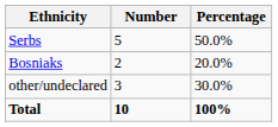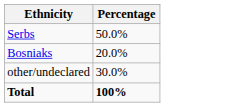 <table class="wikitable">
 <tr>
 <th width="100px">Ethnicity</th>
-<th width="80px">Number</th>
 <th width="80px">Percentage</th>
 </tr>
 <tr>
 <td><a href='#'>Serbs</a></td>
-<td>5</td>
 <td>50.0%</td>
 </tr>
 <tr>
 <td><a href='#'>Bosniaks</a></td>
-<td>2</td>
 <td>20.0%</td>
 </tr>
 <tr>
 <td>other/undeclared</td>
-<td>3</td>
 <td>30.0%</td>
 </tr>
 <tr>
 <td><strong>Total</strong></td>
-<td><strong>10</strong></td>
 <td><strong>100%</strong></td>
 </tr>
 </table>
